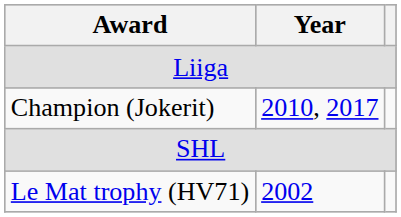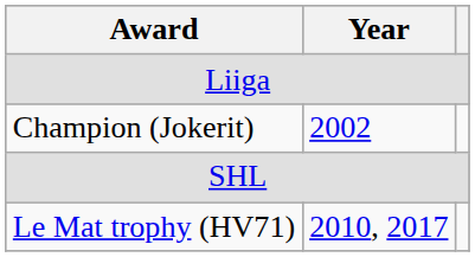 <table class="wikitable">
 <tr>
 <th>Award</th>
 <th>Year</th>
 <th></th>
 </tr>
 <tr ALIGN="center" bgcolor="#e0e0e0">
 <td colspan="3"><a href='#'>Liiga</a></td>
 </tr>
 <tr>
 <td>Champion (Jokerit)</td>
-<td><a href='#'>2010</a>, <a href='#'>2017</a></td>
+<td><a href='#'>2002</a></td>
 <td></td>
 </tr>
 <tr ALIGN="center" bgcolor="#e0e0e0">
 <td colspan="3"><a href='#'>SHL</a></td>
 </tr>
 <tr>
 <td><a href='#'>Le Mat trophy</a> (HV71)</td>
-<td><a href='#'>2002</a></td>
+<td><a href='#'>2010</a>, <a href='#'>2017</a></td>
 <td></td>
 </tr>
 </table>
